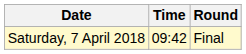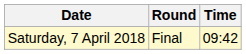 <table class="wikitable">
 <tr>
 <th>Date</th>
+<th>Round</th>
 <th>Time</th>
-<th>Round</th>
 </tr>
 <tr>
 <td style=background:lemonchiffon>Saturday, 7 April 2018</td>
+<td style=background:lemonchiffon>Final</td>
 <td style=background:lemonchiffon>09:42</td>
-<td style=background:lemonchiffon>Final</td>
 </tr>
 </table>
